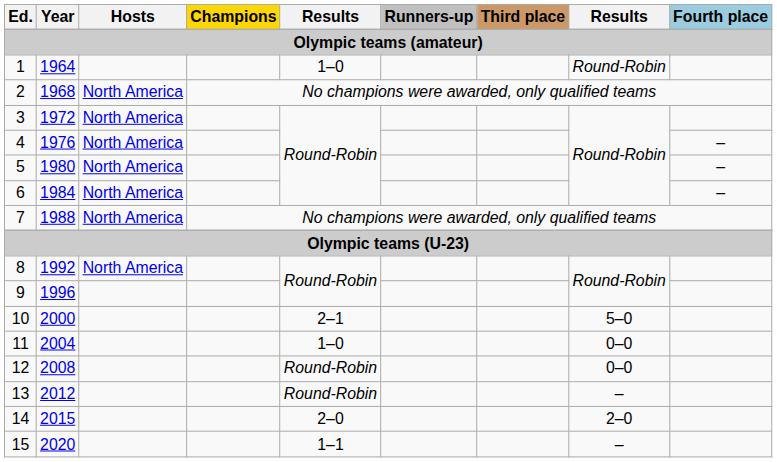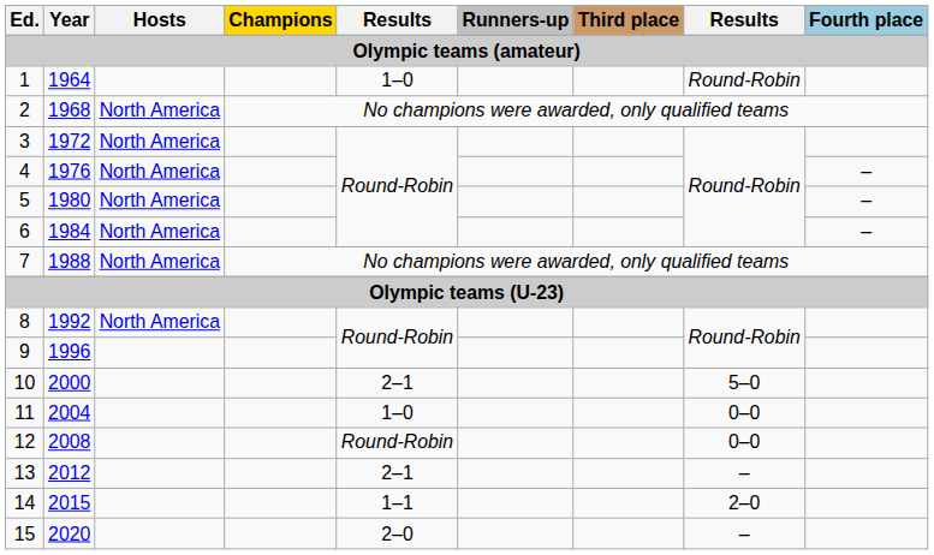 <table class="wikitable" style="text-align: center;">
 <tr>
 <th>Ed.</th>
 <th>Year</th>
 <th>Hosts</th>
 <th style="background:gold">Champions</th>
 <th>Results</th>
 <th style="background:silver">Runners-up</th>
 <th style="background:#c96">Third place</th>
 <th>Results</th>
 <th style="background:#9acddf">Fourth place</th>
 </tr>
 <tr>
 </tr>
 <tr bgcolor=#cccccc align=center>
 <td colspan=9><strong>Olympic teams (amateur)</strong></td>
 </tr>
 <tr>
 <td>1</td>
 <td><a href='#'>1964</a></td>
 <td></td>
 <td></td>
 <td>1–0<br><small></small></td>
 <td></td>
 <td></td>
 <td rowspan=1><em>Round-Robin</em></td>
 <td></td>
 </tr>
 <tr>
 <td>2</td>
 <td><a href='#'>1968</a></td>
 <td> <a href='#'>North America</a></td>
 <td colspan=6><em>No champions were awarded, only qualified teams</em></td>
 </tr>
 <tr>
 <td>3</td>
 <td><a href='#'>1972</a></td>
 <td> <a href='#'>North America</a></td>
 <td></td>
 <td rowspan=4><em>Round-Robin</em></td>
 <td></td>
 <td></td>
 <td rowspan=4><em>Round-Robin</em></td>
 <td></td>
 </tr>
 <tr>
 <td>4</td>
 <td><a href='#'>1976</a></td>
 <td> <a href='#'>North America</a></td>
 <td></td>
 <td></td>
 <td></td>
 <td>–</td>
 </tr>
 <tr>
 <td>5</td>
 <td><a href='#'>1980</a></td>
 <td> <a href='#'>North America</a></td>
 <td></td>
 <td></td>
 <td></td>
 <td>–</td>
 </tr>
 <tr>
 <td>6</td>
 <td><a href='#'>1984</a></td>
 <td> <a href='#'>North America</a></td>
 <td></td>
 <td></td>
 <td></td>
 <td>–</td>
 </tr>
 <tr>
 <td>7</td>
 <td><a href='#'>1988</a></td>
 <td> <a href='#'>North America</a></td>
 <td colspan=6><em>No champions were awarded, only qualified teams</em></td>
 </tr>
 <tr>
 </tr>
 <tr bgcolor=#cccccc align=center>
 <td colspan=9><strong>Olympic teams (U-23)</strong></td>
 </tr>
 <tr>
 <td>8</td>
 <td><a href='#'>1992</a></td>
 <td> <a href='#'>North America</a></td>
 <td></td>
 <td rowspan=2><em>Round-Robin</em></td>
 <td></td>
 <td></td>
 <td rowspan=2><em>Round-Robin</em></td>
 <td></td>
 </tr>
 <tr>
 <td>9</td>
 <td><a href='#'>1996</a></td>
 <td></td>
 <td></td>
 <td></td>
 <td></td>
 <td></td>
 </tr>
 <tr>
 <td>10</td>
 <td><a href='#'>2000</a></td>
 <td></td>
 <td></td>
 <td>2–1</td>
 <td></td>
 <td></td>
 <td>5–0</td>
 <td></td>
 </tr>
 <tr>
 <td>11</td>
 <td><a href='#'>2004</a></td>
 <td></td>
 <td></td>
 <td>1–0<br><small></small></td>
 <td></td>
 <td></td>
 <td>0–0<br><small></small></td>
 <td></td>
 </tr>
 <tr>
 <td>12</td>
 <td><a href='#'>2008</a></td>
 <td></td>
 <td></td>
 <td rowspan=1><em>Round-Robin</em></td>
 <td></td>
 <td></td>
 <td>0–0<br><small></small></td>
 <td></td>
 </tr>
 <tr>
 <td>13</td>
 <td><a href='#'>2012</a></td>
 <td></td>
 <td></td>
-<td rowspan=1><em>Round-Robin</em></td>
+<td>2–1<br><small></small></td>
 <td></td>
 <td></td>
 <td>–</td>
 <td></td>
 </tr>
 <tr>
 <td>14</td>
 <td><a href='#'>2015</a></td>
 <td></td>
 <td></td>
-<td>2–0</td>
+<td>1–1<br><small></small></td>
 <td></td>
 <td></td>
 <td>2–0</td>
 <td></td>
 </tr>
 <tr>
 <td>15</td>
 <td><a href='#'>2020</a></td>
 <td></td>
 <td></td>
-<td>1–1<br><small></small></td>
+<td>2–0</td>
 <td></td>
 <td></td>
 <td>–</td>
 <td></td>
 </tr>
 </table>
